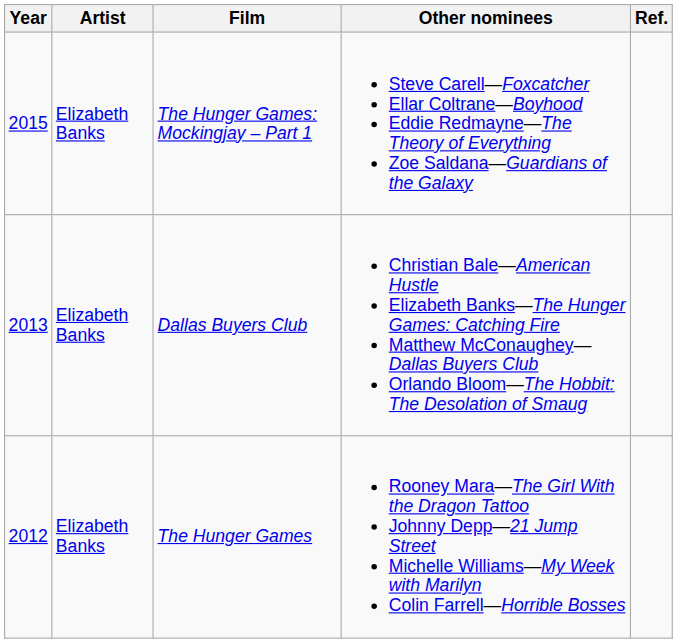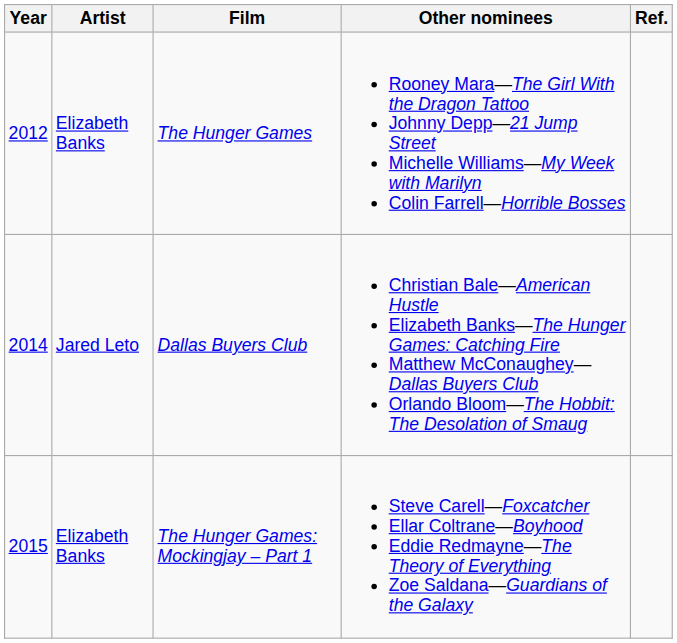 <table class="wikitable sortable plainrowheaders">
 <tr>
 <th scope="col">Year</th>
 <th scope="col">Artist</th>
 <th scope="col">Film</th>
 <th scope="col" class="unsortable">Other nominees</th>
 <th scope="col" class="unsortable">Ref.</th>
 </tr>
 <tr>
+<td><a href='#'>2012</a></td>
+<td><a href='#'>Elizabeth Banks</a></td>
+<td><em><a href='#'>The Hunger Games</a></em></td>
+<td><br><ul><li><a href='#'>Rooney Mara</a>—<em><a href='#'>The Girl With the Dragon Tattoo</a></em></li><li><a href='#'>Johnny Depp</a>—<em><a href='#'>21 Jump Street</a></em></li><li><a href='#'>Michelle Williams</a>—<em><a href='#'>My Week with Marilyn</a></em></li><li><a href='#'>Colin Farrell</a>—<em><a href='#'>Horrible Bosses</a></em></li></ul></td>
+<td></td>
+</tr>
+<tr>
+<td><a href='#'>2014</a></td>
+<td><a href='#'>Jared Leto</a></td>
+<td><em><a href='#'>Dallas Buyers Club</a></em></td>
+<td><br><ul><li><a href='#'>Christian Bale</a>—<em><a href='#'>American Hustle</a></em></li><li><a href='#'>Elizabeth Banks</a>—<em><a href='#'>The Hunger Games: Catching Fire</a></em></li><li><a href='#'>Matthew McConaughey</a>—<em><a href='#'>Dallas Buyers Club</a></em></li><li><a href='#'>Orlando Bloom</a>—<em><a href='#'>The Hobbit: The Desolation of Smaug</a></em></li></ul></td>
+<td></td>
+</tr>
+<tr>
 <td><a href='#'>2015</a></td>
 <td><a href='#'>Elizabeth Banks</a></td>
 <td><em><a href='#'>The Hunger Games: Mockingjay – Part 1</a></em></td>
 <td><br><ul><li><a href='#'>Steve Carell</a>—<em><a href='#'>Foxcatcher</a></em></li><li><a href='#'>Ellar Coltrane</a>—<em><a href='#'>Boyhood</a></em></li><li><a href='#'>Eddie Redmayne</a>—<em><a href='#'>The Theory of Everything</a></em></li><li><a href='#'>Zoe Saldana</a>—<em><a href='#'>Guardians of the Galaxy</a></em></li></ul></td>
 <td></td>
 </tr>
-<tr>
-<td><a href='#'>2013</a></td>
-<td><a href='#'>Elizabeth Banks</a></td>
-<td><em><a href='#'>Dallas Buyers Club</a></em></td>
-<td><br><ul><li><a href='#'>Christian Bale</a>—<em><a href='#'>American Hustle</a></em></li><li><a href='#'>Elizabeth Banks</a>—<em><a href='#'>The Hunger Games: Catching Fire</a></em></li><li><a href='#'>Matthew McConaughey</a>—<em><a href='#'>Dallas Buyers Club</a></em></li><li><a href='#'>Orlando Bloom</a>—<em><a href='#'>The Hobbit: The Desolation of Smaug</a></em></li></ul></td>
-<td></td>
-</tr>
-<tr>
-<td><a href='#'>2012</a></td>
-<td><a href='#'>Elizabeth Banks</a></td>
-<td><em><a href='#'>The Hunger Games</a></em></td>
-<td><br><ul><li><a href='#'>Rooney Mara</a>—<em><a href='#'>The Girl With the Dragon Tattoo</a></em></li><li><a href='#'>Johnny Depp</a>—<em><a href='#'>21 Jump Street</a></em></li><li><a href='#'>Michelle Williams</a>—<em><a href='#'>My Week with Marilyn</a></em></li><li><a href='#'>Colin Farrell</a>—<em><a href='#'>Horrible Bosses</a></em></li></ul></td>
-<td></td>
-</tr>
 </table>
